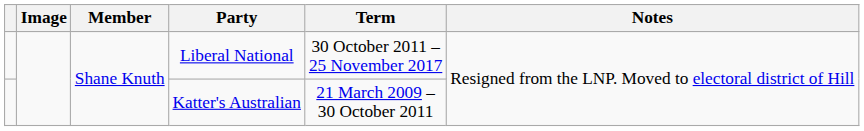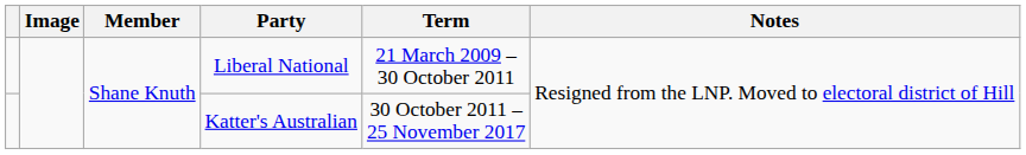 <table class=wikitable style="text-align:center">
 <tr>
 <th></th>
 <th>Image</th>
 <th>Member</th>
 <th>Party</th>
 <th>Term</th>
 <th>Notes</th>
 </tr>
 <tr>
 <td> </td>
 <td rowspan="2"></td>
 <td rowspan="2"><a href='#'>Shane Knuth</a></td>
 <td><a href='#'>Liberal National</a></td>
-<td>30 October 2011  –<br><a href='#'>25 November 2017</a></td>
+<td><a href='#'>21 March 2009</a>  –<br>30 October 2011</td>
 <td rowspan="2">Resigned from the LNP. Moved to <a href='#'>electoral district of Hill</a></td>
 </tr>
 <tr>
 <td> </td>
 <td><a href='#'>Katter's Australian</a></td>
-<td><a href='#'>21 March 2009</a>  –<br>30 October 2011</td>
+<td>30 October 2011  –<br><a href='#'>25 November 2017</a></td>
 </tr>
 </table>
